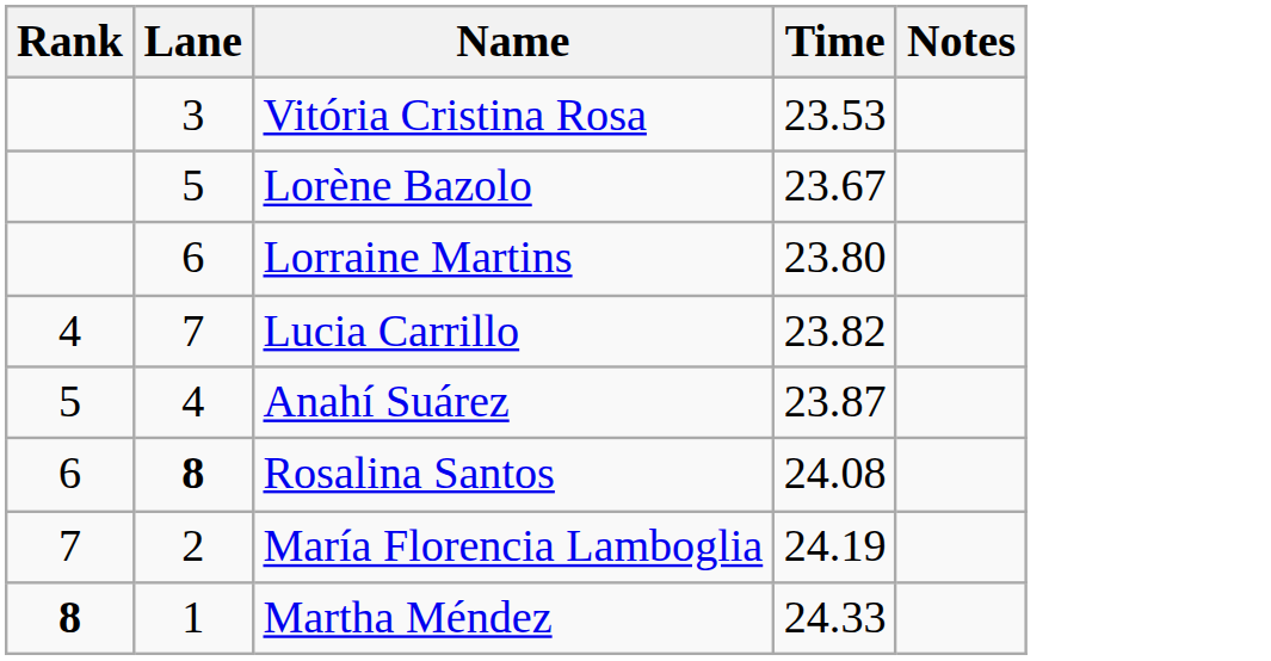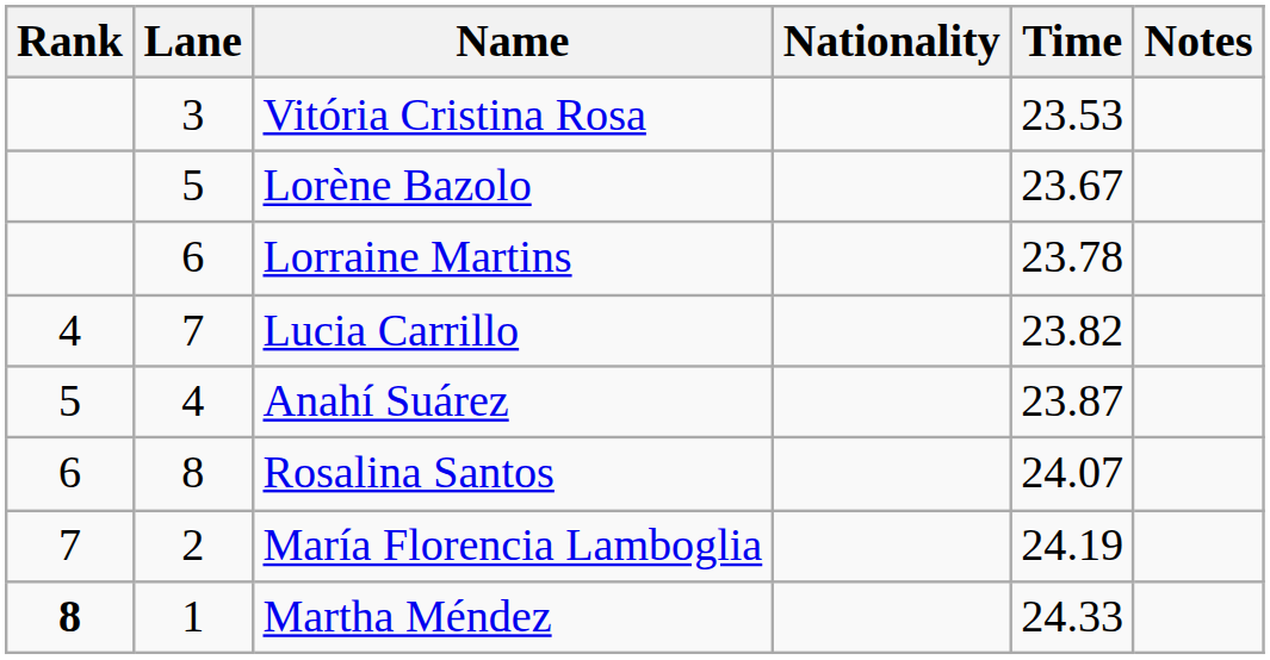 <table class="wikitable sortable" style="text-align:center">
 <tr>
 <th>Rank</th>
 <th>Lane</th>
 <th>Name</th>
+<th>Nationality</th>
 <th>Time</th>
 <th>Notes</th>
 </tr>
 <tr>
 <td></td>
 <td>3</td>
 <td align=left><a href='#'>Vitória Cristina Rosa</a></td>
+<td align=left></td>
 <td>23.53</td>
 <td></td>
 </tr>
 <tr>
 <td></td>
 <td>5</td>
 <td align=left><a href='#'>Lorène Bazolo</a></td>
+<td align=left></td>
 <td>23.67</td>
 <td></td>
 </tr>
 <tr>
 <td></td>
 <td>6</td>
 <td align=left><a href='#'>Lorraine Martins</a></td>
-<td>23.80</td>
+<td align=left></td>
+<td>23.78</td>
 <td></td>
 </tr>
 <tr>
 <td>4</td>
 <td>7</td>
 <td align=left><a href='#'>Lucia Carrillo</a></td>
+<td align=left></td>
 <td>23.82</td>
 <td></td>
 </tr>
 <tr>
 <td>5</td>
 <td>4</td>
 <td align=left><a href='#'>Anahí Suárez</a></td>
+<td align=left></td>
 <td>23.87</td>
 <td></td>
 </tr>
 <tr>
 <td>6</td>
-<td><strong>8</strong></td>
+<td>8</td>
 <td align=left><a href='#'>Rosalina Santos</a></td>
-<td>24.08</td>
+<td align=left></td>
+<td>24.07</td>
 <td></td>
 </tr>
 <tr>
 <td>7</td>
 <td>2</td>
 <td align=left><a href='#'>María Florencia Lamboglia</a></td>
+<td align=left></td>
 <td>24.19</td>
 <td></td>
 </tr>
 <tr>
 <td><strong>8</strong></td>
 <td>1</td>
 <td align=left><a href='#'>Martha Méndez</a></td>
+<td align=left></td>
 <td>24.33</td>
 <td></td>
 </tr>
 </table>
